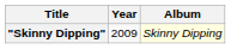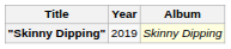 <table class="wikitable plainrowheaders" style="text-align:center;">
 <tr>
 <th>Title</th>
 <th>Year</th>
 <th>Album</th>
 </tr>
 <tr>
 <th scope="row">"Skinny Dipping" <br></th>
-<td>2009</td>
+<td>2019</td>
 <td style="background: lightyellow;"><em>Skinny Dipping</em></td>
 </tr>
 </table>
